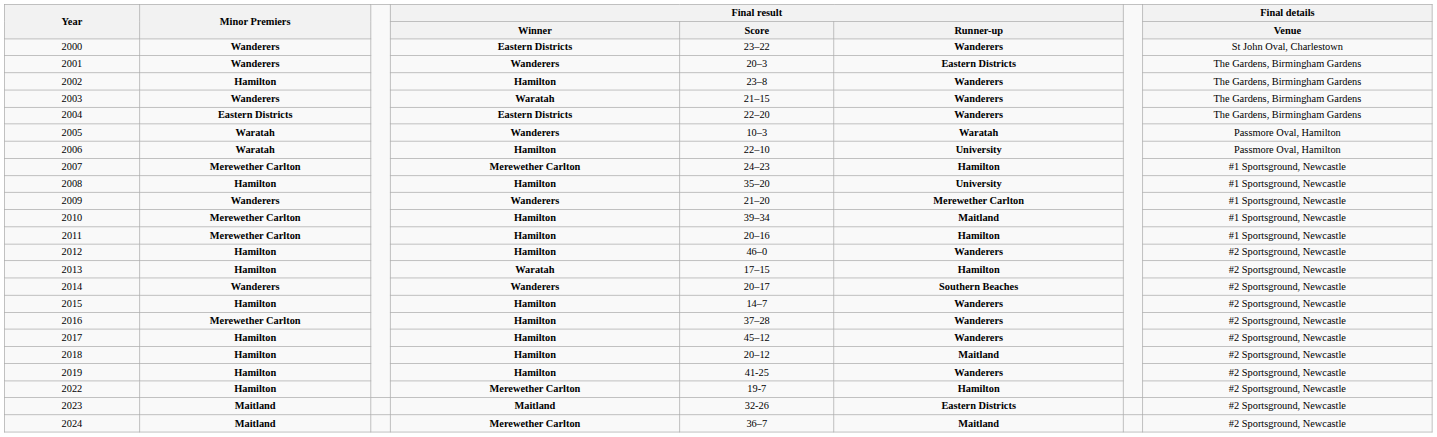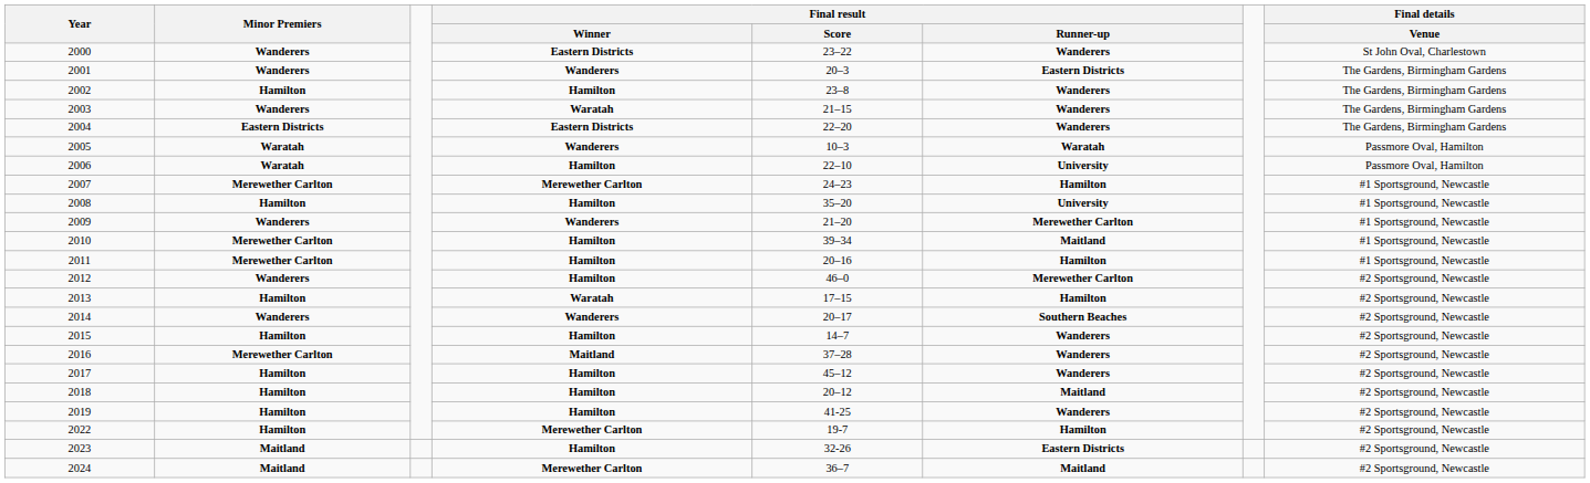 <table class="wikitable" style="font-size:90%; width: 100%; text-align: center;">
 <tr>
 <th rowspan="2" style="width:7%;">Year</th>
 <th rowspan="2" style="width:12%;">Minor Premiers</th>
 <td style="width:1%;" rowspan="23"></td>
 <th colspan=3>Final result</th>
 <td style="width:1%;" rowspan="23"></td>
 <th colspan=2>Final details</th>
 </tr>
 <tr>
 <th width=15%>Winner</th>
 <th width=8%>Score</th>
 <th width=15%>Runner-up</th>
 <th width=15%>Venue</th>
 </tr>
 <tr>
 <td>2000<br></td>
 <td><strong>Wanderers</strong><br></td>
 <td><strong>Eastern Districts</strong></td>
 <td>23–22</td>
 <td><strong>Wanderers</strong></td>
 <td>St John Oval, Charlestown</td>
 </tr>
 <tr>
 <td>2001<br></td>
 <td><strong>Wanderers</strong><br></td>
 <td><strong>Wanderers</strong></td>
 <td>20–3</td>
 <td><strong>Eastern Districts</strong></td>
 <td>The Gardens, Birmingham Gardens</td>
 </tr>
 <tr>
 <td>2002<br></td>
 <td><strong>Hamilton</strong><br></td>
 <td><strong>Hamilton</strong></td>
 <td>23–8</td>
 <td><strong>Wanderers</strong></td>
 <td>The Gardens, Birmingham Gardens</td>
 </tr>
 <tr>
 <td>2003<br></td>
 <td><strong>Wanderers</strong><br></td>
 <td><strong>Waratah</strong></td>
 <td>21–15</td>
 <td><strong>Wanderers</strong></td>
 <td>The Gardens, Birmingham Gardens</td>
 </tr>
 <tr>
 <td>2004<br></td>
 <td><strong>Eastern Districts</strong><br></td>
 <td><strong>Eastern Districts</strong></td>
 <td>22–20</td>
 <td><strong>Wanderers</strong></td>
 <td>The Gardens, Birmingham Gardens</td>
 </tr>
 <tr>
 <td>2005<br></td>
 <td><strong>Waratah</strong><br></td>
 <td><strong>Wanderers</strong></td>
 <td>10–3</td>
 <td><strong>Waratah</strong></td>
 <td>Passmore Oval, Hamilton</td>
 </tr>
 <tr>
 <td>2006<br></td>
 <td><strong>Waratah</strong><br></td>
 <td><strong>Hamilton</strong></td>
 <td>22–10</td>
 <td><strong>University</strong></td>
 <td>Passmore Oval, Hamilton</td>
 </tr>
 <tr>
 <td>2007<br></td>
 <td><strong>Merewether Carlton</strong><br></td>
 <td><strong>Merewether Carlton</strong></td>
 <td>24–23</td>
 <td><strong>Hamilton</strong></td>
 <td>#1 Sportsground, Newcastle</td>
 </tr>
 <tr>
 <td>2008<br></td>
 <td><strong>Hamilton</strong><br></td>
 <td><strong>Hamilton</strong></td>
 <td>35–20</td>
 <td><strong>University</strong></td>
 <td>#1 Sportsground, Newcastle</td>
 </tr>
 <tr>
 <td>2009<br></td>
 <td><strong>Wanderers</strong><br></td>
 <td><strong>Wanderers</strong></td>
 <td>21–20</td>
 <td><strong>Merewether Carlton</strong></td>
 <td>#1 Sportsground, Newcastle</td>
 </tr>
 <tr>
 <td>2010<br></td>
 <td><strong>Merewether Carlton</strong><br></td>
 <td><strong>Hamilton</strong></td>
 <td>39–34</td>
 <td><strong>Maitland</strong></td>
 <td>#1 Sportsground, Newcastle</td>
 </tr>
 <tr>
 <td>2011<br></td>
 <td><strong>Merewether Carlton</strong><br></td>
 <td><strong>Hamilton</strong></td>
 <td>20–16</td>
 <td><strong>Hamilton</strong></td>
 <td>#1 Sportsground, Newcastle</td>
 </tr>
 <tr>
 <td>2012<br></td>
-<td><strong>Hamilton</strong><br></td>
+<td><strong>Wanderers</strong><br></td>
 <td><strong>Hamilton</strong></td>
 <td>46–0</td>
-<td><strong>Wanderers</strong></td>
+<td><strong>Merewether Carlton</strong></td>
 <td>#2 Sportsground, Newcastle</td>
 </tr>
 <tr>
 <td>2013<br></td>
 <td><strong>Hamilton</strong><br></td>
 <td><strong>Waratah</strong></td>
 <td>17–15</td>
 <td><strong>Hamilton</strong></td>
 <td>#2 Sportsground, Newcastle</td>
 </tr>
 <tr>
 <td>2014<br></td>
 <td><strong>Wanderers</strong><br></td>
 <td><strong>Wanderers</strong></td>
 <td>20–17</td>
 <td><strong>Southern Beaches</strong></td>
 <td>#2 Sportsground, Newcastle</td>
 </tr>
 <tr>
 <td>2015<br></td>
 <td><strong>Hamilton</strong><br></td>
 <td><strong>Hamilton</strong></td>
 <td>14–7</td>
 <td><strong>Wanderers</strong></td>
 <td>#2 Sportsground, Newcastle</td>
 </tr>
 <tr>
 <td>2016<br></td>
 <td><strong>Merewether Carlton</strong><br></td>
-<td><strong>Hamilton</strong></td>
+<td><strong>Maitland</strong><br></td>
 <td>37–28</td>
 <td><strong>Wanderers</strong></td>
 <td>#2 Sportsground, Newcastle</td>
 </tr>
 <tr>
 <td>2017<br></td>
 <td><strong>Hamilton</strong><br></td>
 <td><strong>Hamilton</strong><br></td>
 <td>45–12</td>
 <td><strong>Wanderers</strong></td>
 <td>#2 Sportsground, Newcastle</td>
 </tr>
 <tr>
 <td>2018<br></td>
 <td><strong>Hamilton</strong><br></td>
 <td><strong>Hamilton</strong><br></td>
 <td>20–12</td>
 <td><strong>Maitland</strong></td>
 <td>#2 Sportsground, Newcastle</td>
 </tr>
 <tr>
 <td>2019<br></td>
 <td><strong>Hamilton</strong><br></td>
 <td><strong>Hamilton</strong><br></td>
 <td>41-25</td>
 <td><strong>Wanderers</strong></td>
 <td>#2 Sportsground, Newcastle</td>
 </tr>
 <tr>
 <td>2022<br></td>
 <td><strong>Hamilton</strong><br></td>
 <td><strong>Merewether Carlton</strong><br></td>
 <td>19-7</td>
 <td><strong>Hamilton</strong></td>
 <td>#2 Sportsground, Newcastle</td>
 </tr>
 <tr>
 <td>2023<br></td>
 <td><strong>Maitland</strong><br></td>
 <td></td>
-<td><strong>Maitland</strong><br></td>
+<td><strong>Hamilton</strong></td>
 <td>32-26</td>
 <td><strong>Eastern Districts</strong></td>
 <td></td>
 <td>#2 Sportsground, Newcastle</td>
 </tr>
 <tr>
 <td>2024<br></td>
 <td><strong>Maitland</strong><br></td>
 <td></td>
 <td><strong>Merewether Carlton</strong><br></td>
 <td>36–7</td>
 <td><strong>Maitland</strong></td>
 <td></td>
 <td>#2 Sportsground, Newcastle</td>
 </tr>
 </table>
